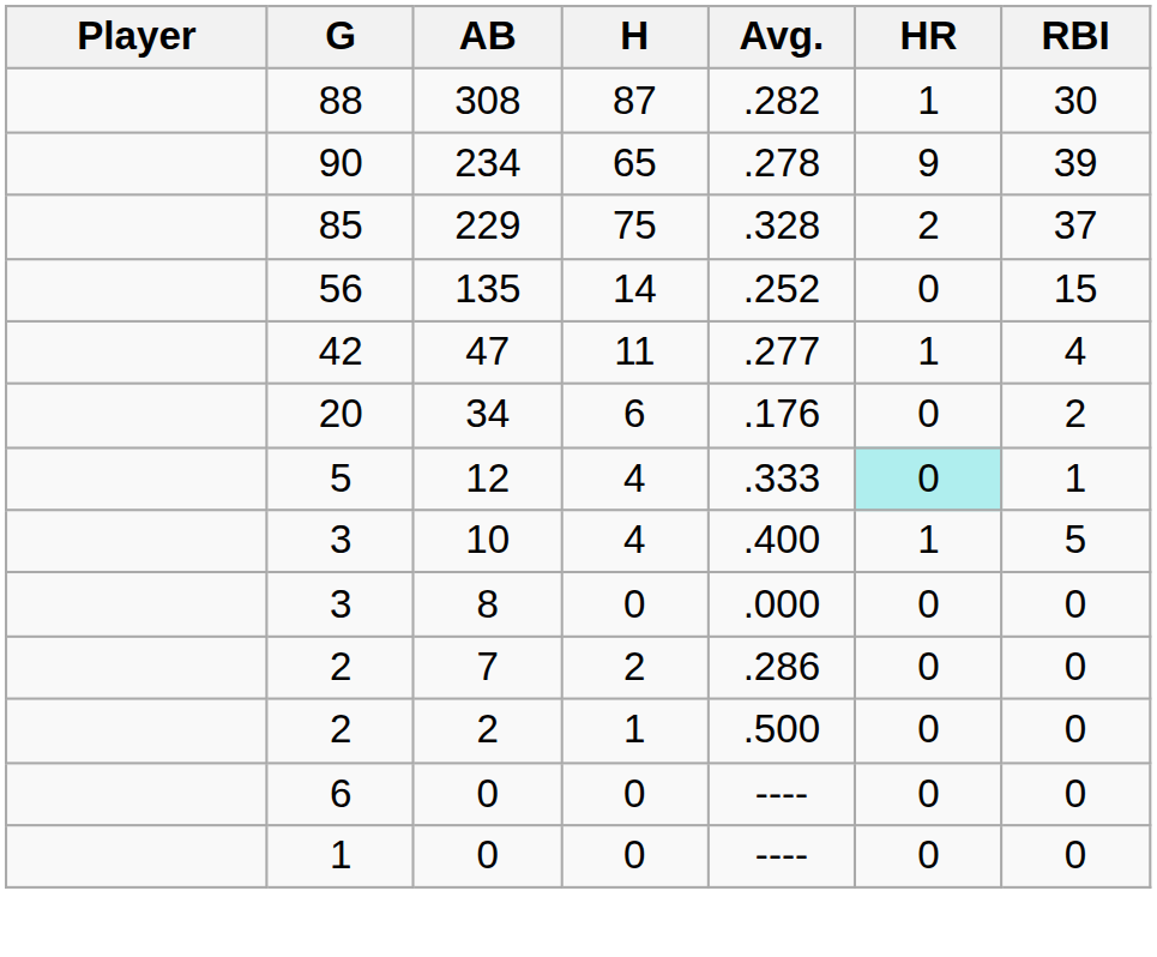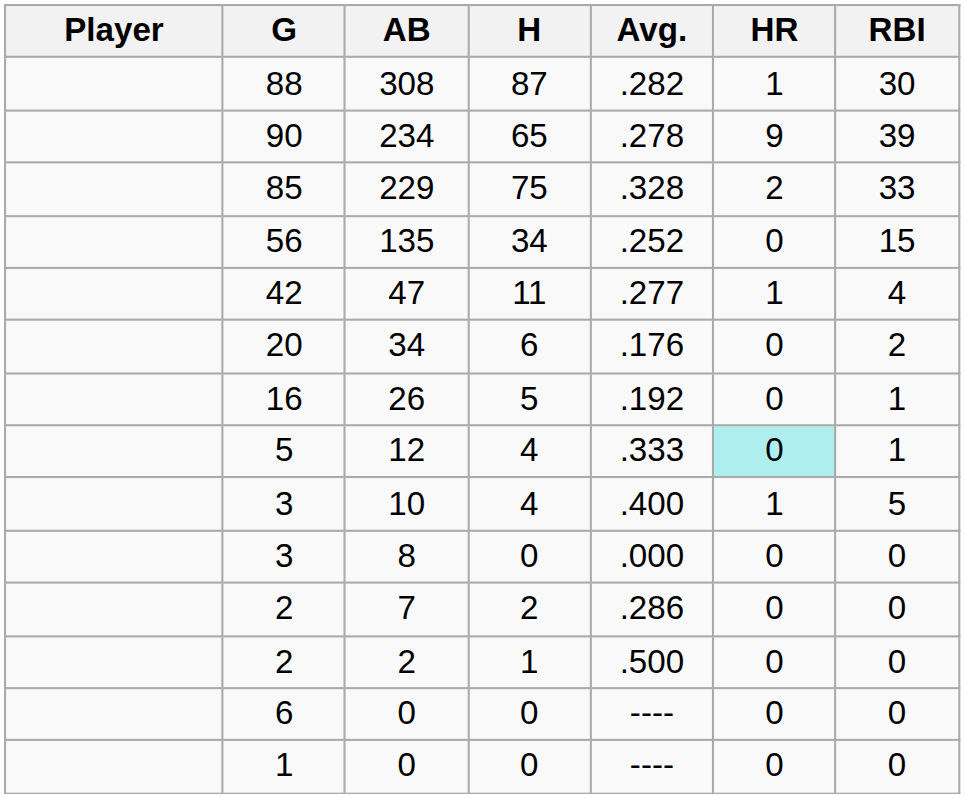 <table class="wikitable sortable">
 <tr>
 <th bgcolor="#DDDDFF" width="16%">Player</th>
 <th bgcolor="#DDDDFF" width="9%">G</th>
 <th bgcolor="#DDDDFF" width="9%">AB</th>
 <th bgcolor="#DDDDFF" width="9%">H</th>
 <th bgcolor="#DDDDFF" width="9%">Avg.</th>
 <th bgcolor="#DDDDFF" width="9%">HR</th>
 <th bgcolor="#DDDDFF" width="9%">RBI</th>
 </tr>
 <tr align="center">
 <td></td>
 <td>88</td>
 <td>308</td>
 <td>87</td>
 <td>.282</td>
 <td>1</td>
 <td>30</td>
 </tr>
 <tr align="center">
 <td></td>
 <td>90</td>
 <td>234</td>
 <td>65</td>
 <td>.278</td>
 <td>9</td>
 <td>39</td>
 </tr>
 <tr align="center">
 <td></td>
 <td>85</td>
 <td>229</td>
 <td>75</td>
 <td>.328</td>
 <td>2</td>
-<td>37</td>
+<td>33</td>
 </tr>
 <tr align="center">
 <td></td>
 <td>56</td>
 <td>135</td>
-<td>14</td>
+<td>34</td>
 <td>.252</td>
 <td>0</td>
 <td>15</td>
 </tr>
 <tr align="center">
 <td></td>
 <td>42</td>
 <td>47</td>
 <td>11</td>
 <td>.277</td>
 <td>1</td>
 <td>4</td>
 </tr>
 <tr align="center">
 <td></td>
 <td>20</td>
 <td>34</td>
 <td>6</td>
 <td>.176</td>
 <td>0</td>
 <td>2</td>
+</tr>
+<tr align="center">
+<td></td>
+<td>16</td>
+<td>26</td>
+<td>5</td>
+<td>.192</td>
+<td>0</td>
+<td>1</td>
 </tr>
 <tr align="center">
 <td></td>
 <td>5</td>
 <td>12</td>
 <td>4</td>
 <td>.333</td>
 <td style="background: paleturquoise;">0</td>
 <td>1</td>
 </tr>
 <tr align="center">
 <td></td>
 <td>3</td>
 <td>10</td>
 <td>4</td>
 <td>.400</td>
 <td>1</td>
 <td>5</td>
 </tr>
 <tr align="center">
 <td></td>
 <td>3</td>
 <td>8</td>
 <td>0</td>
 <td>.000</td>
 <td>0</td>
 <td>0</td>
 </tr>
 <tr align="center">
 <td></td>
 <td>2</td>
 <td>7</td>
 <td>2</td>
 <td>.286</td>
 <td>0</td>
 <td>0</td>
 </tr>
 <tr align="center">
 <td></td>
 <td>2</td>
 <td>2</td>
 <td>1</td>
 <td>.500</td>
 <td>0</td>
 <td>0</td>
 </tr>
 <tr align="center">
 <td></td>
 <td>6</td>
 <td>0</td>
 <td>0</td>
 <td>----</td>
 <td>0</td>
 <td>0</td>
 </tr>
 <tr align="center">
 <td></td>
 <td>1</td>
 <td>0</td>
 <td>0</td>
 <td>----</td>
 <td>0</td>
 <td>0</td>
 </tr>
 </table>
